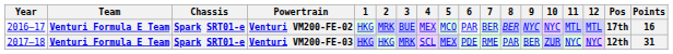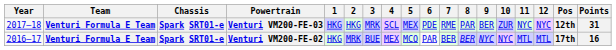 <table class="wikitable" style="text-align:center; font-size:85%">
 <tr>
 <th>Year</th>
 <th>Team</th>
 <th>Chassis</th>
 <th>Powertrain</th>
 <th>1</th>
 <th>2</th>
 <th>3</th>
 <th>4</th>
 <th>5</th>
 <th>6</th>
 <th>7</th>
 <th>8</th>
 <th>9</th>
 <th>10</th>
 <th>11</th>
 <th>12</th>
 <th>Pos</th>
 <th>Points</th>
 </tr>
 <tr>
+<td nowrap><a href='#'>2017–18</a></td>
+<th nowrap><a href='#'>Venturi Formula E Team</a></th>
+<th nowrap><a href='#'>Spark</a> <a href='#'>SRT01-e</a></th>
+<th nowrap><a href='#'>Venturi</a> VM200-FE-03</th>
+<td style="background:#CFCFFF;"><a href='#'>HKG</a><br></td>
+<td style="background:#DFFFDF;"><a href='#'>HKG</a><br></td>
+<td style="background:#CFCFFF;"><a href='#'>MRK</a><br></td>
+<td style="background:#EFCFFF;"><a href='#'>SCL</a><br></td>
+<td style="background:#CFCFFF;"><a href='#'>MEX</a><br></td>
+<td style="background:#DFFFDF;"><a href='#'>PDE</a><br></td>
+<td style="background:#DFFFDF;"><a href='#'>RME</a><br></td>
+<td style="background:#DFFFDF;"><a href='#'>PAR</a><br></td>
+<td style="background:#DFFFDF;"><a href='#'>BER</a><br></td>
+<td style="background:#CFCFFF;"><a href='#'>ZUR</a><br></td>
+<td style="background:#DFFFDF;"><a href='#'>NYC</a><br></td>
+<td style="background:#EFCFFF;"><a href='#'>NYC</a><br></td>
+<th>12th</th>
+<th>31</th>
+</tr>
+<tr>
 <td nowrap><a href='#'>2016–17</a></td>
 <th nowrap><a href='#'>Venturi Formula E Team</a></th>
 <th nowrap><a href='#'>Spark</a> <a href='#'>SRT01-e</a></th>
 <th nowrap><a href='#'>Venturi</a> VM200-FE-02</th>
 <td style="background:#DFFFDF;"><a href='#'>HKG</a><br></td>
 <td style="background:#CFCFFF;"><a href='#'>MRK</a><br></td>
 <td style="background:#CFCFFF;"><a href='#'>BUE</a><br></td>
 <td style="background:#EFCFFF;"><a href='#'>MEX</a><br></td>
 <td style="background:#DFFFDF;"><a href='#'>MCO</a><br></td>
 <td><a href='#'>PAR</a></td>
 <td style="background:#DFFFDF;"><a href='#'>BER</a><br></td>
 <td style="background:#CFCFFF;"><em><a href='#'>BER</a></em><br></td>
 <td style="background:#CFCFFF;"><em><a href='#'>NYC</a></em><br></td>
 <td style="background:#EFCFFF;"><a href='#'>NYC</a><br></td>
 <td style="background:#CFCFFF;"><a href='#'>MTL</a><br></td>
 <td style="background:#CFCFFF;"><a href='#'>MTL</a><br></td>
 <th>17th</th>
 <th>16</th>
 </tr>
-<tr>
-<td nowrap><a href='#'>2017–18</a></td>
-<th nowrap><a href='#'>Venturi Formula E Team</a></th>
-<th nowrap><a href='#'>Spark</a> <a href='#'>SRT01-e</a></th>
-<th nowrap><a href='#'>Venturi</a> VM200-FE-03</th>
-<td style="background:#CFCFFF;"><a href='#'>HKG</a><br></td>
-<td style="background:#DFFFDF;"><a href='#'>HKG</a><br></td>
-<td style="background:#CFCFFF;"><a href='#'>MRK</a><br></td>
-<td style="background:#EFCFFF;"><a href='#'>SCL</a><br></td>
-<td style="background:#CFCFFF;"><a href='#'>MEX</a><br></td>
-<td style="background:#DFFFDF;"><a href='#'>PDE</a><br></td>
-<td style="background:#DFFFDF;"><a href='#'>RME</a><br></td>
-<td style="background:#DFFFDF;"><a href='#'>PAR</a><br></td>
-<td style="background:#DFFFDF;"><a href='#'>BER</a><br></td>
-<td style="background:#CFCFFF;"><a href='#'>ZUR</a><br></td>
-<td style="background:#DFFFDF;"><a href='#'>NYC</a><br></td>
-<td style="background:#EFCFFF;"><a href='#'>NYC</a><br></td>
-<th>12th</th>
-<th>31</th>
-</tr>
 </table>
